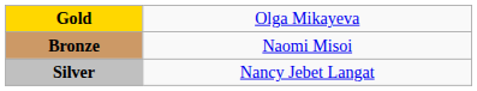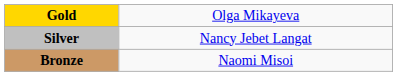 <table class="wikitable" style="text-align:center; " width="35%">
 <tr>
 <td bgcolor="gold"><strong>Gold</strong></td>
 <td><a href='#'>Olga Mikayeva</a><br>  <small><em></em></small></td>
 </tr>
 <tr>
+<td bgcolor="silver"><strong>Silver</strong></td>
+<td><a href='#'>Nancy Jebet Langat</a><br>  <small><em></em></small></td>
+</tr>
+<tr>
 <td bgcolor="CC9966"><strong>Bronze</strong></td>
 <td><a href='#'>Naomi Misoi</a><br>  <small><em></em></small></td>
 </tr>
-<tr>
-<td bgcolor="silver"><strong>Silver</strong></td>
-<td><a href='#'>Nancy Jebet Langat</a><br>  <small><em></em></small></td>
-</tr>
 </table>
